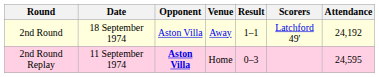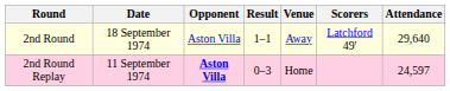 <table class="wikitable sortable" style="text-align:center">
 <tr>
 <th>Round</th>
 <th>Date</th>
 <th>Opponent</th>
+<th>Result</th>
 <th>Venue</th>
-<th>Result</th>
 <th class=unsortable>Scorers</th>
 <th>Attendance</th>
 </tr>
 <tr style="background-color: #ffffdd;">
 <td>2nd Round</td>
 <td>18 September 1974</td>
 <td><a href='#'>Aston Villa</a></td>
+<td>1–1</td>
 <td><a href='#'>Away</a></td>
-<td>1–1</td>
 <td><a href='#'>Latchford</a> 49'</td>
-<td>24,192</td>
+<td>29,640</td>
 </tr>
 <tr style="background-color: #ffd0e3;">
 <td>2nd Round Replay</td>
 <td>11 September 1974</td>
 <td><strong><a href='#'>Aston Villa</a></strong></td>
+<td>0–3</td>
 <td>Home</td>
-<td>0–3</td>
 <td></td>
-<td>24,595</td>
+<td>24,597</td>
 </tr>
 </table>
